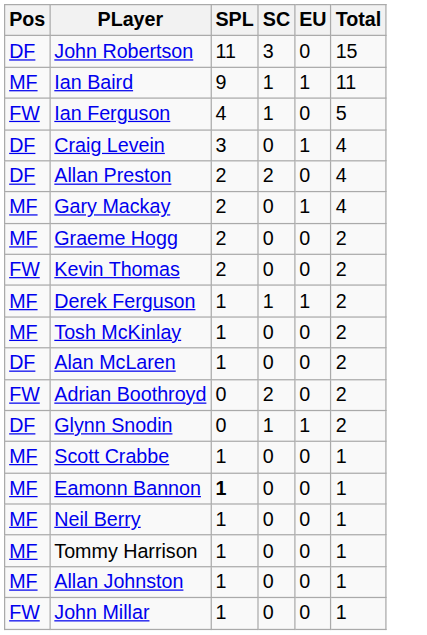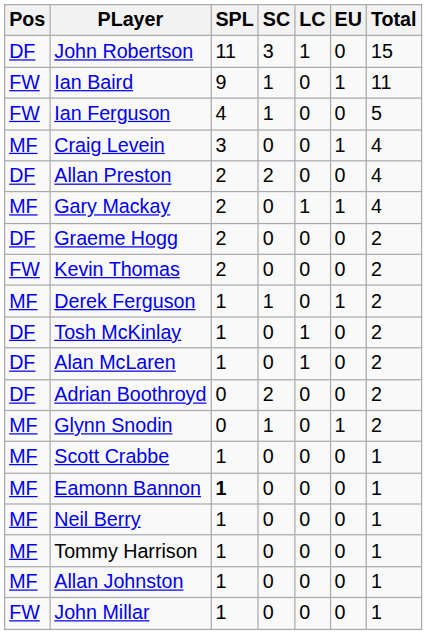 <table class="wikitable">
 <tr>
 <th>Pos</th>
 <th>PLayer</th>
 <th>SPL</th>
 <th>SC</th>
+<th>LC</th>
 <th>EU</th>
 <th>Total</th>
 </tr>
 <tr>
 <td><a href='#'>DF</a></td>
 <td> <a href='#'>John Robertson</a></td>
 <td>11</td>
 <td>3</td>
+<td>1</td>
 <td>0</td>
 <td>15</td>
 </tr>
 <tr>
-<td><a href='#'>MF</a></td>
+<td><a href='#'>FW</a></td>
 <td> <a href='#'>Ian Baird</a></td>
 <td>9</td>
 <td>1</td>
+<td>0</td>
 <td>1</td>
 <td>11</td>
 </tr>
 <tr>
 <td><a href='#'>FW</a></td>
 <td> <a href='#'>Ian Ferguson</a></td>
 <td>4</td>
 <td>1</td>
 <td>0</td>
+<td>0</td>
 <td>5</td>
 </tr>
 <tr>
-<td><a href='#'>DF</a></td>
+<td><a href='#'>MF</a></td>
 <td> <a href='#'>Craig Levein</a></td>
 <td>3</td>
+<td>0</td>
 <td>0</td>
 <td>1</td>
 <td>4</td>
 </tr>
 <tr>
 <td><a href='#'>DF</a></td>
 <td> <a href='#'>Allan Preston</a></td>
 <td>2</td>
 <td>2</td>
 <td>0</td>
+<td>0</td>
 <td>4</td>
 </tr>
 <tr>
 <td><a href='#'>MF</a></td>
 <td> <a href='#'>Gary Mackay</a></td>
 <td>2</td>
 <td>0</td>
 <td>1</td>
+<td>1</td>
 <td>4</td>
 </tr>
 <tr>
-<td><a href='#'>MF</a></td>
+<td><a href='#'>DF</a></td>
 <td> <a href='#'>Graeme Hogg</a></td>
 <td>2</td>
+<td>0</td>
 <td>0</td>
 <td>0</td>
 <td>2</td>
 </tr>
 <tr>
 <td><a href='#'>FW</a></td>
 <td> <a href='#'>Kevin Thomas</a></td>
 <td>2</td>
 <td>0</td>
 <td>0</td>
+<td>0</td>
 <td>2</td>
 </tr>
 <tr>
 <td><a href='#'>MF</a></td>
 <td> <a href='#'>Derek Ferguson</a></td>
 <td>1</td>
 <td>1</td>
+<td>0</td>
 <td>1</td>
 <td>2</td>
 </tr>
 <tr>
-<td><a href='#'>MF</a></td>
+<td><a href='#'>DF</a></td>
 <td> <a href='#'>Tosh McKinlay</a></td>
 <td>1</td>
 <td>0</td>
+<td>1</td>
 <td>0</td>
 <td>2</td>
 </tr>
 <tr>
 <td><a href='#'>DF</a></td>
 <td> <a href='#'>Alan McLaren</a></td>
 <td>1</td>
 <td>0</td>
-<td>0</td>
-<td>2</td>
-</tr>
-<tr>
-<td><a href='#'>FW</a></td>
-<td> <a href='#'>Adrian Boothroyd</a></td>
-<td>0</td>
-<td>2</td>
+<td>1</td>
 <td>0</td>
 <td>2</td>
 </tr>
 <tr>
 <td><a href='#'>DF</a></td>
+<td> <a href='#'>Adrian Boothroyd</a></td>
+<td>0</td>
+<td>2</td>
+<td>0</td>
+<td>0</td>
+<td>2</td>
+</tr>
+<tr>
+<td><a href='#'>MF</a></td>
 <td> <a href='#'>Glynn Snodin</a></td>
 <td>0</td>
 <td>1</td>
+<td>0</td>
 <td>1</td>
 <td>2</td>
 </tr>
 <tr>
 <td><a href='#'>MF</a></td>
 <td> <a href='#'>Scott Crabbe</a></td>
 <td>1</td>
+<td>0</td>
 <td>0</td>
 <td>0</td>
 <td>1</td>
 </tr>
 <tr>
 <td><a href='#'>MF</a></td>
 <td> <a href='#'>Eamonn Bannon</a></td>
 <td><strong>1</strong></td>
 <td>0</td>
 <td>0</td>
+<td>0</td>
 <td>1</td>
 </tr>
 <tr>
 <td><a href='#'>MF</a></td>
 <td> <a href='#'>Neil Berry</a></td>
 <td>1</td>
+<td>0</td>
 <td>0</td>
 <td>0</td>
 <td>1</td>
 </tr>
 <tr>
 <td><a href='#'>MF</a></td>
 <td> Tommy Harrison</td>
 <td>1</td>
 <td>0</td>
 <td>0</td>
+<td>0</td>
 <td>1</td>
 </tr>
 <tr>
 <td><a href='#'>MF</a></td>
 <td> <a href='#'>Allan Johnston</a></td>
 <td>1</td>
+<td>0</td>
 <td>0</td>
 <td>0</td>
 <td>1</td>
 </tr>
 <tr>
 <td><a href='#'>FW</a></td>
 <td> <a href='#'>John Millar</a></td>
 <td>1</td>
 <td>0</td>
 <td>0</td>
+<td>0</td>
 <td>1</td>
 </tr>
 </table>
